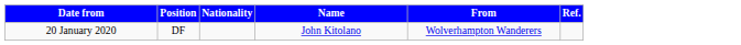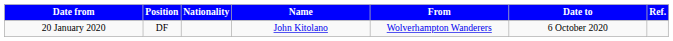 <table class="wikitable" style="text-align:center; font-size:90%; ">
 <tr>
 <th style="background:#00f; color:white; width:200px;">Date from</th>
 <th style="background:#00f; color:white; width:50px;">Position</th>
 <th style="background:#00f; color:white; width:50px;">Nationality</th>
 <th style="background:#00f; color:white; width:200px;">Name</th>
 <th style="background:#00f; color:white; width:200px;">From</th>
+<th style="background:#00f; color:white; width:200px;">Date to</th>
 <th style="background:#00f; color:white; width:25px;">Ref.</th>
 </tr>
 <tr>
 <td>20 January 2020</td>
 <td>DF</td>
 <td></td>
 <td><a href='#'>John Kitolano</a></td>
 <td><a href='#'>Wolverhampton Wanderers</a></td>
+<td>6 October 2020</td>
 <td></td>
 </tr>
 </table>
